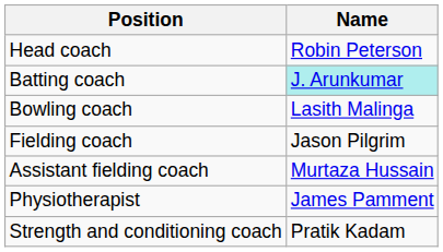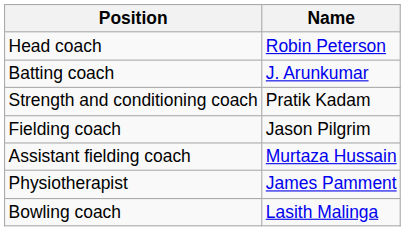 <table class="wikitable">
 <tr>
 <th scope="col">Position</th>
 <th scope="col">Name</th>
 </tr>
 <tr>
 <td scope="row">Head coach</td>
 <td> <a href='#'>Robin Peterson</a></td>
 </tr>
 <tr>
 <td scope="row">Batting coach</td>
-<td style="background: paleturquoise;"> <a href='#'>J. Arunkumar</a></td>
+<td> <a href='#'>J. Arunkumar</a></td>
 </tr>
 <tr>
-<td scope="row">Bowling coach</td>
-<td> <a href='#'>Lasith Malinga</a></td>
+<td scope="row">Strength and conditioning coach</td>
+<td> Pratik Kadam</td>
 </tr>
 <tr>
 <td scope="row">Fielding coach</td>
 <td> Jason Pilgrim</td>
 </tr>
 <tr>
 <td scope="row">Assistant fielding coach</td>
 <td> <a href='#'>Murtaza Hussain</a></td>
 </tr>
 <tr>
 <td scope="row">Physiotherapist</td>
 <td> <a href='#'>James Pamment</a></td>
 </tr>
 <tr>
-<td scope="row">Strength and conditioning coach</td>
-<td> Pratik Kadam</td>
+<td scope="row">Bowling coach</td>
+<td> <a href='#'>Lasith Malinga</a></td>
 </tr>
 </table>
